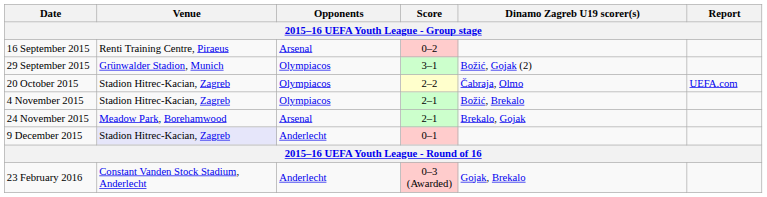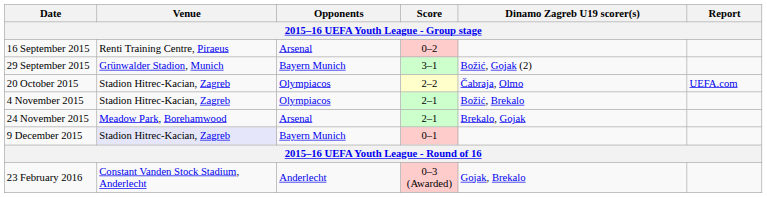 <table class="wikitable" style="font-size:95%;">
 <tr>
 <th width="125">Date</th>
 <th width="250">Venue</th>
 <th width="170">Opponents</th>
 <th width="75">Score</th>
 <th width="320">Dinamo Zagreb U19 scorer(s)</th>
 <th width="100">Report</th>
 </tr>
 <tr>
 <th colspan="6"><a href='#'>2015–16 UEFA Youth League - Group stage</a></th>
 </tr>
 <tr>
 <td>16 September 2015</td>
 <td>Renti Training Centre, <a href='#'>Piraeus</a></td>
 <td> <a href='#'>Arsenal</a></td>
 <td align="center" bgcolor="#FFCCCC">0–2</td>
 <td></td>
 <td></td>
 </tr>
 <tr>
 <td>29 September 2015</td>
 <td><a href='#'>Grünwalder Stadion</a>, <a href='#'>Munich</a></td>
-<td> <a href='#'>Olympiacos</a></td>
+<td> <a href='#'>Bayern Munich</a></td>
 <td align="center" bgcolor="#CCFFCC">3–1</td>
 <td><a href='#'>Božić</a>, <a href='#'>Gojak</a> (2)</td>
 <td></td>
 </tr>
 <tr>
 <td>20 October 2015</td>
 <td>Stadion Hitrec-Kacian, <a href='#'>Zagreb</a></td>
 <td> <a href='#'>Olympiacos</a></td>
 <td align="center" bgcolor="#FFFFCC">2–2</td>
 <td><a href='#'>Čabraja</a>, <a href='#'>Olmo</a></td>
 <td><a href='#'>UEFA.com</a></td>
 </tr>
 <tr>
 <td>4 November 2015</td>
 <td>Stadion Hitrec-Kacian, <a href='#'>Zagreb</a></td>
 <td> <a href='#'>Olympiacos</a></td>
 <td align="center" bgcolor="#CCFFCC">2–1</td>
 <td><a href='#'>Božić</a>, <a href='#'>Brekalo</a></td>
 <td></td>
 </tr>
 <tr>
 <td>24 November 2015</td>
 <td><a href='#'>Meadow Park</a>, <a href='#'>Borehamwood</a></td>
 <td> <a href='#'>Arsenal</a></td>
 <td align="center" bgcolor="#CCFFCC">2–1</td>
 <td><a href='#'>Brekalo</a>, <a href='#'>Gojak</a></td>
 <td></td>
 </tr>
 <tr>
 <td>9 December 2015</td>
 <td style="background: lavender;">Stadion Hitrec-Kacian, <a href='#'>Zagreb</a></td>
-<td> <a href='#'>Anderlecht</a></td>
+<td> <a href='#'>Bayern Munich</a></td>
 <td align="center" bgcolor="#FFCCCC">0–1</td>
 <td></td>
 <td></td>
 </tr>
 <tr>
 <th colspan="6"><a href='#'>2015–16 UEFA Youth League - Round of 16</a></th>
 </tr>
 <tr>
 <td>23 February 2016</td>
 <td><a href='#'>Constant Vanden Stock Stadium</a>, <a href='#'>Anderlecht</a></td>
 <td> <a href='#'>Anderlecht</a></td>
 <td align="center" bgcolor="#FFCCCC">0–3 (Awarded)</td>
 <td><a href='#'>Gojak</a>, <a href='#'>Brekalo</a></td>
 <td></td>
 </tr>
 </table>
